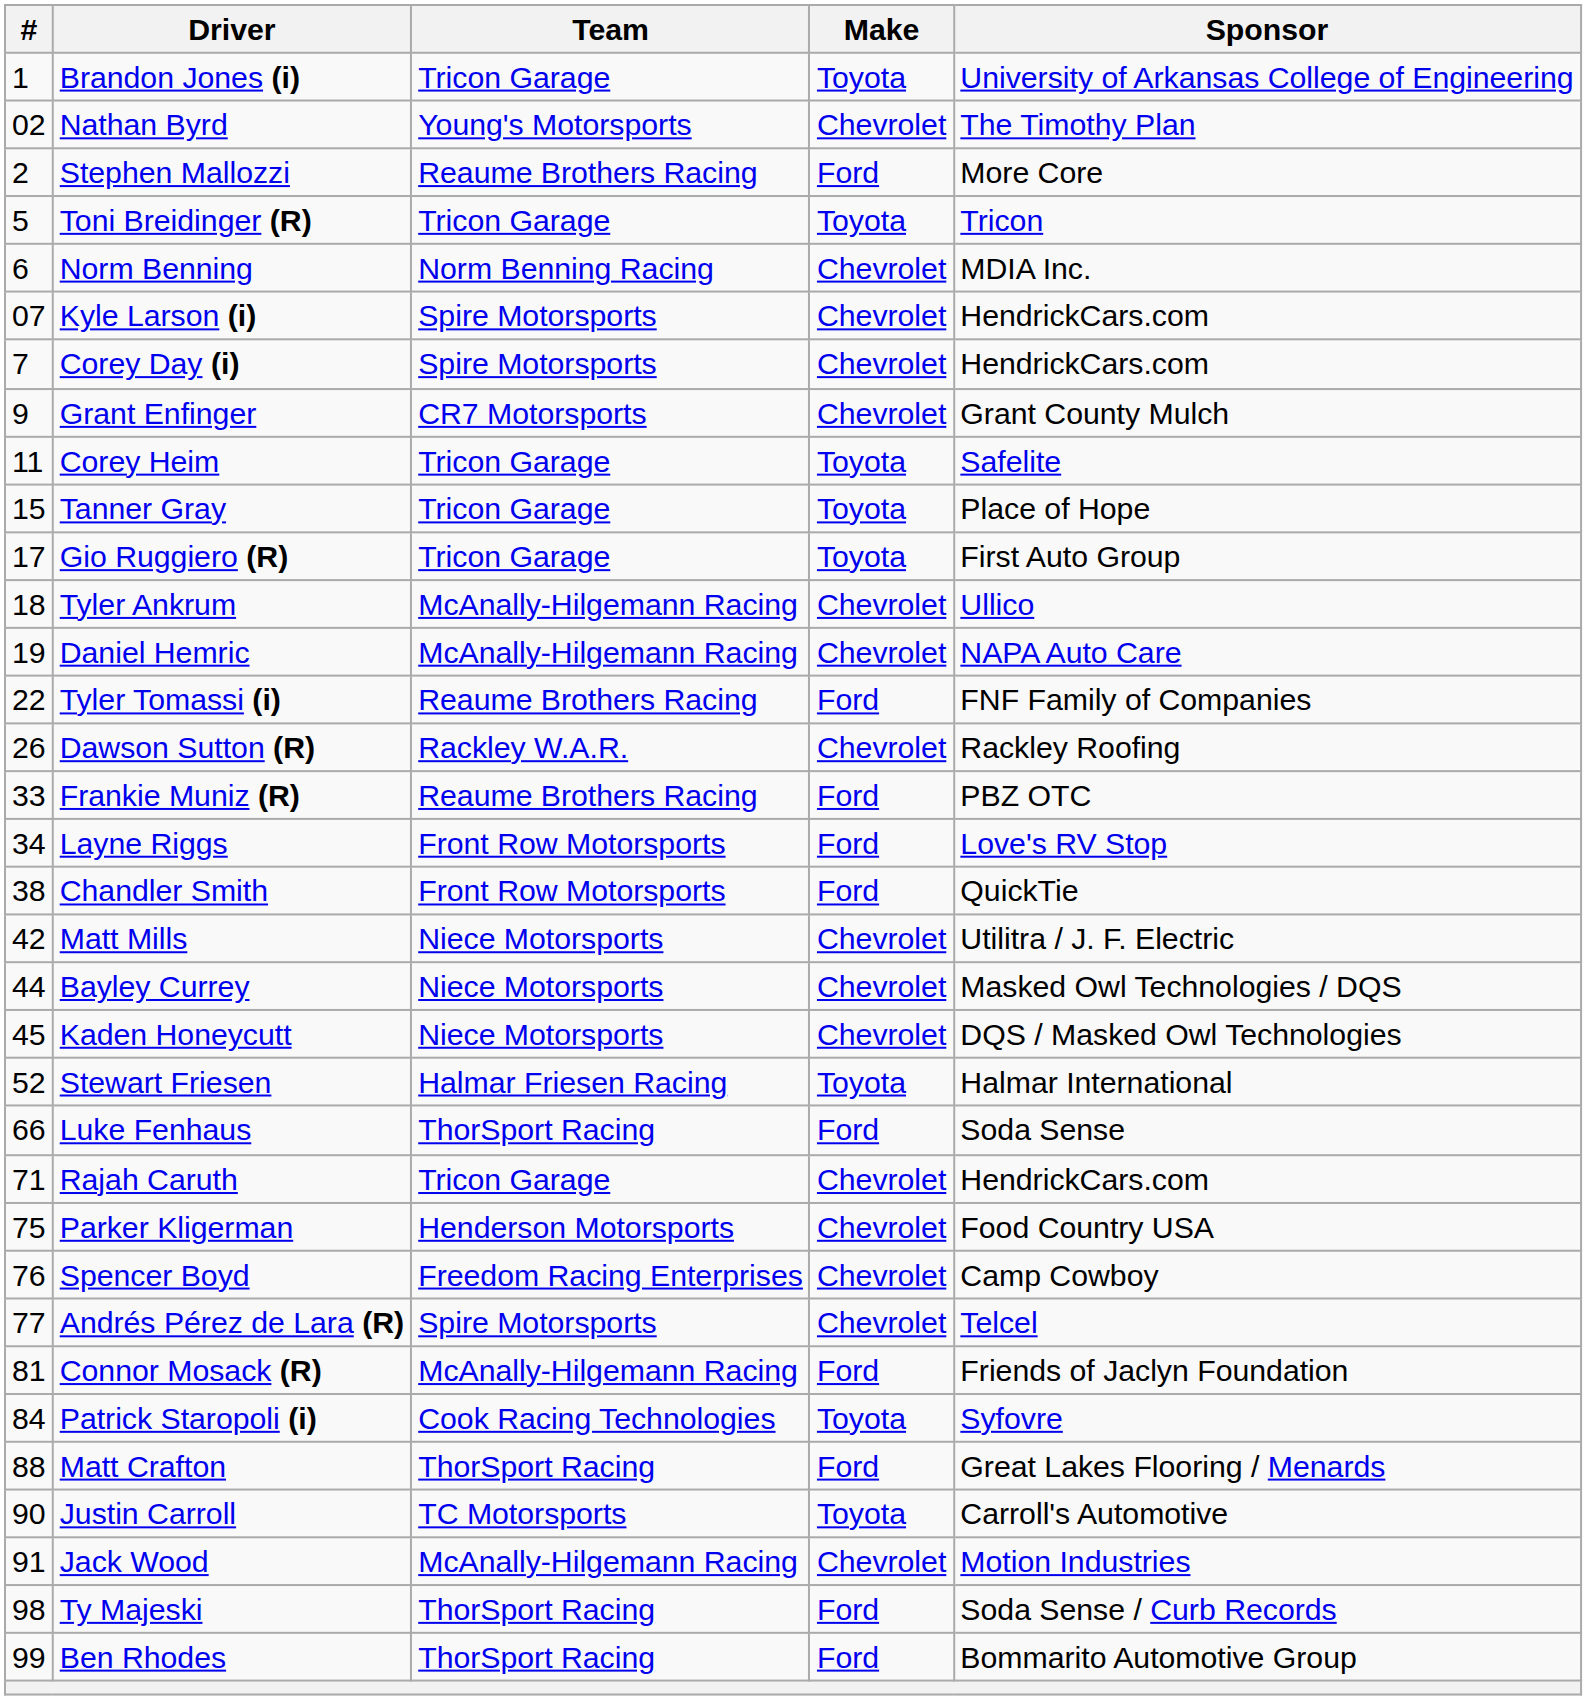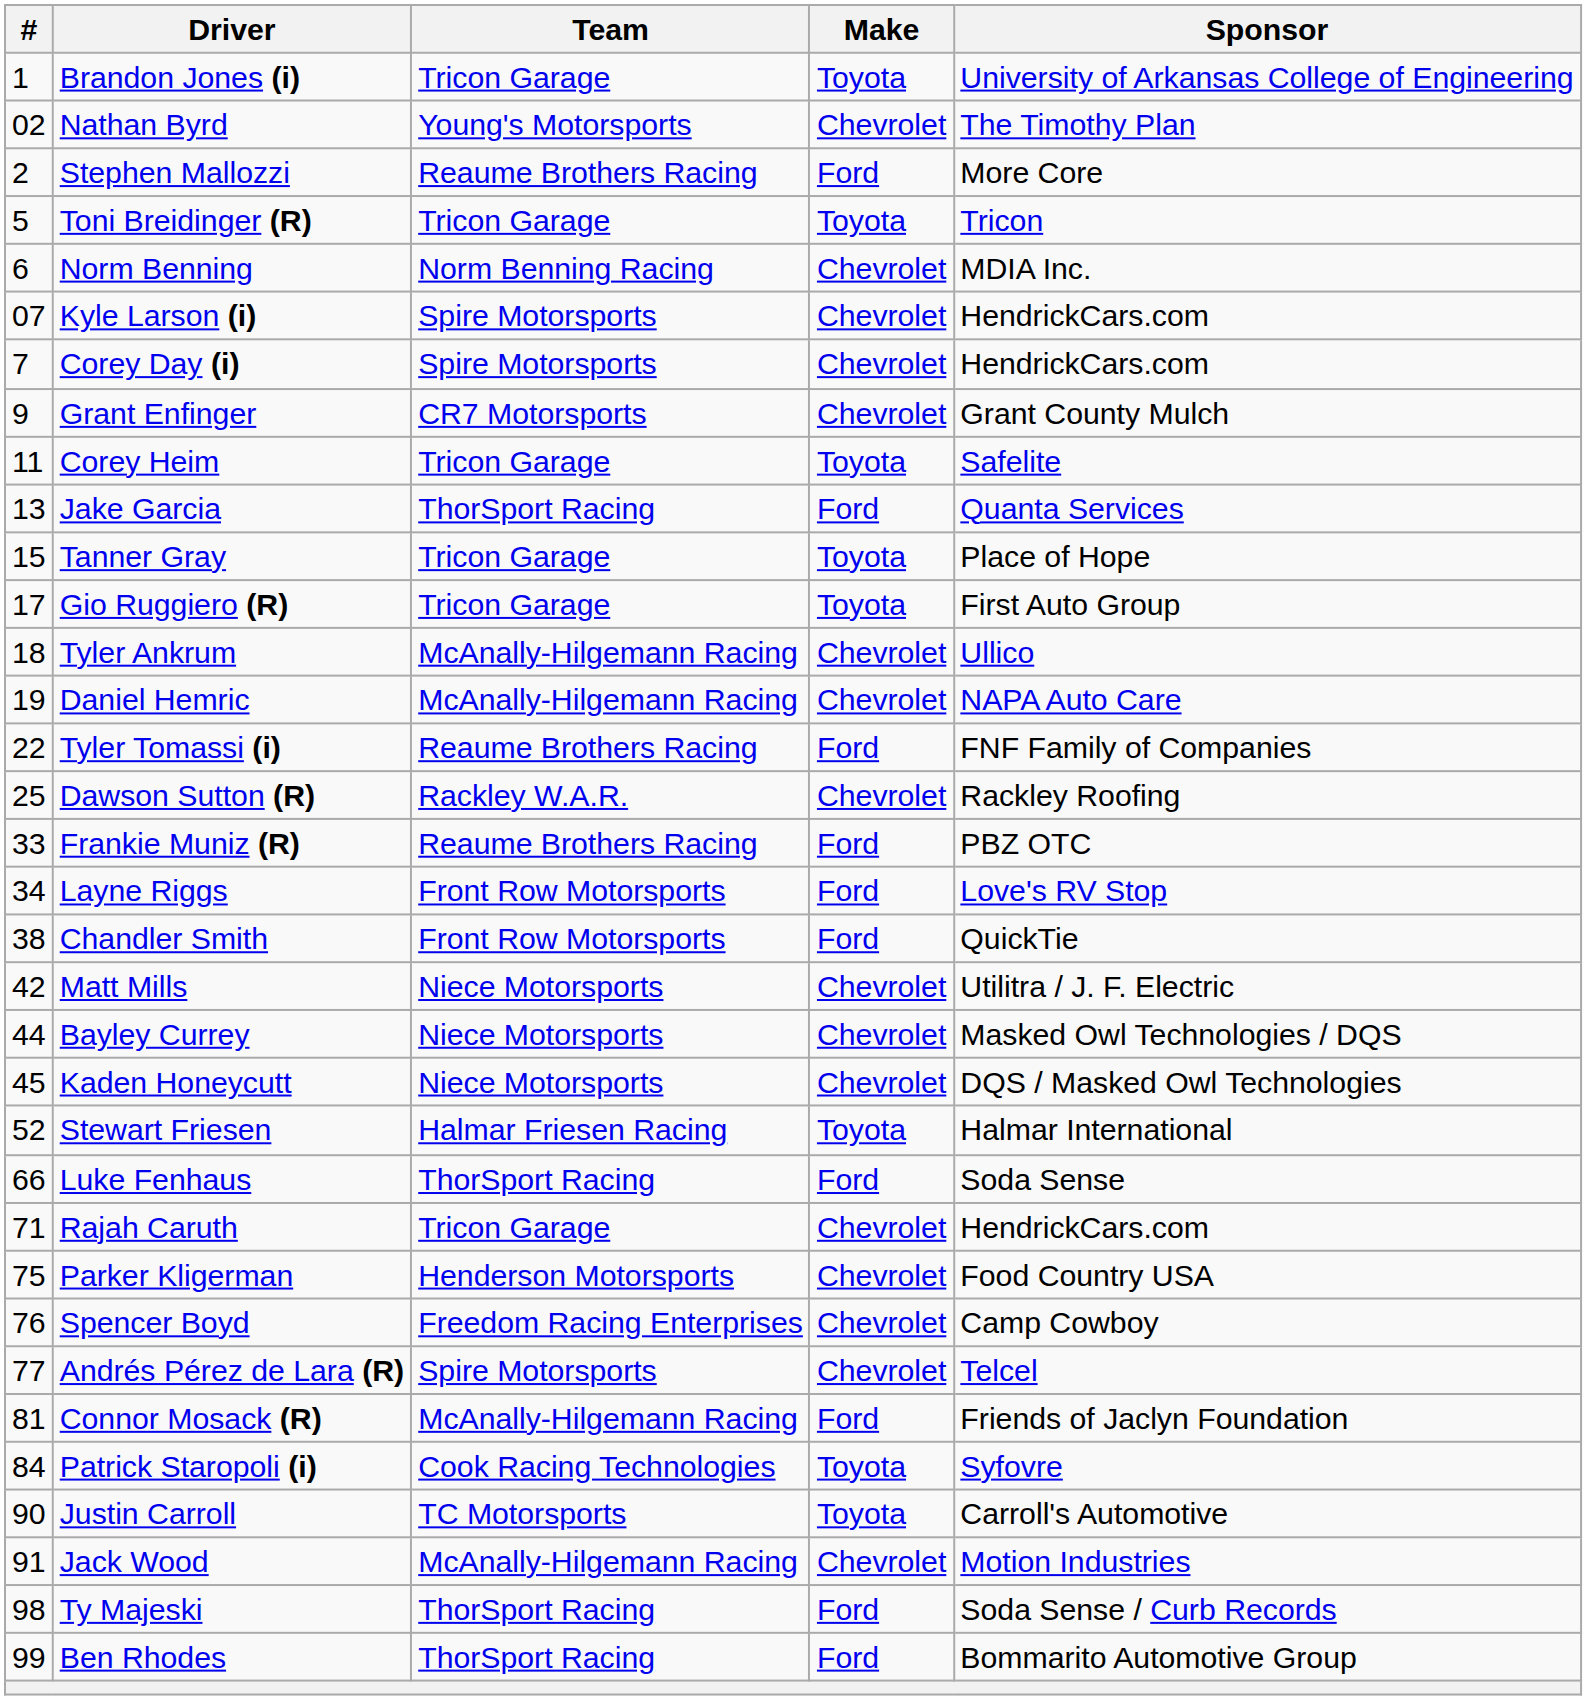 <table class="wikitable" style="font-size: 95%;">
 <tr>
 <th>#</th>
 <th>Driver</th>
 <th>Team</th>
 <th>Make</th>
 <th>Sponsor</th>
 </tr>
 <tr>
 <td>1</td>
 <td><a href='#'>Brandon Jones</a> <strong>(i)</strong></td>
 <td><a href='#'>Tricon Garage</a></td>
 <td><a href='#'>Toyota</a></td>
 <td><a href='#'>University of Arkansas College of Engineering</a></td>
 </tr>
 <tr>
 <td>02</td>
 <td><a href='#'>Nathan Byrd</a></td>
 <td><a href='#'>Young's Motorsports</a></td>
 <td><a href='#'>Chevrolet</a></td>
 <td><a href='#'>The Timothy Plan</a></td>
 </tr>
 <tr>
 <td>2</td>
 <td><a href='#'>Stephen Mallozzi</a></td>
 <td><a href='#'>Reaume Brothers Racing</a></td>
 <td><a href='#'>Ford</a></td>
 <td>More Core</td>
 </tr>
 <tr>
 <td>5</td>
 <td><a href='#'>Toni Breidinger</a> <strong>(R)</strong></td>
 <td><a href='#'>Tricon Garage</a></td>
 <td><a href='#'>Toyota</a></td>
 <td><a href='#'>Tricon</a></td>
 </tr>
 <tr>
 <td>6</td>
 <td><a href='#'>Norm Benning</a></td>
 <td><a href='#'>Norm Benning Racing</a></td>
 <td><a href='#'>Chevrolet</a></td>
 <td>MDIA Inc.</td>
 </tr>
 <tr>
 <td>07</td>
 <td><a href='#'>Kyle Larson</a> <strong>(i)</strong></td>
 <td><a href='#'>Spire Motorsports</a></td>
 <td><a href='#'>Chevrolet</a></td>
 <td>HendrickCars.com</td>
 </tr>
 <tr>
 <td>7</td>
 <td><a href='#'>Corey Day</a> <strong>(i)</strong></td>
 <td><a href='#'>Spire Motorsports</a></td>
 <td><a href='#'>Chevrolet</a></td>
 <td>HendrickCars.com</td>
 </tr>
 <tr>
 <td>9</td>
 <td><a href='#'>Grant Enfinger</a></td>
 <td><a href='#'>CR7 Motorsports</a></td>
 <td><a href='#'>Chevrolet</a></td>
 <td>Grant County Mulch</td>
 </tr>
 <tr>
 <td>11</td>
 <td><a href='#'>Corey Heim</a></td>
 <td><a href='#'>Tricon Garage</a></td>
 <td><a href='#'>Toyota</a></td>
 <td><a href='#'>Safelite</a></td>
 </tr>
 <tr>
+<td>13</td>
+<td><a href='#'>Jake Garcia</a></td>
+<td><a href='#'>ThorSport Racing</a></td>
+<td><a href='#'>Ford</a></td>
+<td><a href='#'>Quanta Services</a></td>
+</tr>
+<tr>
 <td>15</td>
 <td><a href='#'>Tanner Gray</a></td>
 <td><a href='#'>Tricon Garage</a></td>
 <td><a href='#'>Toyota</a></td>
 <td>Place of Hope</td>
 </tr>
 <tr>
 <td>17</td>
 <td><a href='#'>Gio Ruggiero</a> <strong>(R)</strong></td>
 <td><a href='#'>Tricon Garage</a></td>
 <td><a href='#'>Toyota</a></td>
 <td>First Auto Group</td>
 </tr>
 <tr>
 <td>18</td>
 <td><a href='#'>Tyler Ankrum</a></td>
 <td><a href='#'>McAnally-Hilgemann Racing</a></td>
 <td><a href='#'>Chevrolet</a></td>
 <td><a href='#'>Ullico</a></td>
 </tr>
 <tr>
 <td>19</td>
 <td><a href='#'>Daniel Hemric</a></td>
 <td><a href='#'>McAnally-Hilgemann Racing</a></td>
 <td><a href='#'>Chevrolet</a></td>
 <td><a href='#'>NAPA Auto Care</a></td>
 </tr>
 <tr>
 <td>22</td>
 <td><a href='#'>Tyler Tomassi</a> <strong>(i)</strong></td>
 <td><a href='#'>Reaume Brothers Racing</a></td>
 <td><a href='#'>Ford</a></td>
 <td>FNF Family of Companies</td>
 </tr>
 <tr>
-<td>26</td>
+<td>25</td>
 <td><a href='#'>Dawson Sutton</a> <strong>(R)</strong></td>
 <td><a href='#'>Rackley W.A.R.</a></td>
 <td><a href='#'>Chevrolet</a></td>
 <td>Rackley Roofing</td>
 </tr>
 <tr>
 <td>33</td>
 <td><a href='#'>Frankie Muniz</a> <strong>(R)</strong></td>
 <td><a href='#'>Reaume Brothers Racing</a></td>
 <td><a href='#'>Ford</a></td>
 <td>PBZ OTC</td>
 </tr>
 <tr>
 <td>34</td>
 <td><a href='#'>Layne Riggs</a></td>
 <td><a href='#'>Front Row Motorsports</a></td>
 <td><a href='#'>Ford</a></td>
 <td><a href='#'>Love's RV Stop</a></td>
 </tr>
 <tr>
 <td>38</td>
 <td><a href='#'>Chandler Smith</a></td>
 <td><a href='#'>Front Row Motorsports</a></td>
 <td><a href='#'>Ford</a></td>
 <td>QuickTie</td>
 </tr>
 <tr>
 <td>42</td>
 <td><a href='#'>Matt Mills</a></td>
 <td><a href='#'>Niece Motorsports</a></td>
 <td><a href='#'>Chevrolet</a></td>
 <td>Utilitra / J. F. Electric</td>
 </tr>
 <tr>
 <td>44</td>
 <td><a href='#'>Bayley Currey</a></td>
 <td><a href='#'>Niece Motorsports</a></td>
 <td><a href='#'>Chevrolet</a></td>
 <td>Masked Owl Technologies / DQS</td>
 </tr>
 <tr>
 <td>45</td>
 <td><a href='#'>Kaden Honeycutt</a></td>
 <td><a href='#'>Niece Motorsports</a></td>
 <td><a href='#'>Chevrolet</a></td>
 <td>DQS / Masked Owl Technologies</td>
 </tr>
 <tr>
 <td>52</td>
 <td><a href='#'>Stewart Friesen</a></td>
 <td><a href='#'>Halmar Friesen Racing</a></td>
 <td><a href='#'>Toyota</a></td>
 <td>Halmar International</td>
 </tr>
 <tr>
 <td>66</td>
 <td><a href='#'>Luke Fenhaus</a></td>
 <td><a href='#'>ThorSport Racing</a></td>
 <td><a href='#'>Ford</a></td>
 <td>Soda Sense</td>
 </tr>
 <tr>
 <td>71</td>
 <td><a href='#'>Rajah Caruth</a></td>
 <td><a href='#'>Tricon Garage</a></td>
 <td><a href='#'>Chevrolet</a></td>
 <td>HendrickCars.com</td>
 </tr>
 <tr>
 <td>75</td>
 <td><a href='#'>Parker Kligerman</a></td>
 <td><a href='#'>Henderson Motorsports</a></td>
 <td><a href='#'>Chevrolet</a></td>
 <td>Food Country USA</td>
 </tr>
 <tr>
 <td>76</td>
 <td><a href='#'>Spencer Boyd</a></td>
 <td nowrap=""><a href='#'>Freedom Racing Enterprises</a></td>
 <td><a href='#'>Chevrolet</a></td>
 <td>Camp Cowboy</td>
 </tr>
 <tr>
 <td>77</td>
 <td nowrap=""><a href='#'>Andrés Pérez de Lara</a> <strong>(R)</strong></td>
 <td><a href='#'>Spire Motorsports</a></td>
 <td><a href='#'>Chevrolet</a></td>
 <td><a href='#'>Telcel</a></td>
 </tr>
 <tr>
 <td>81</td>
 <td><a href='#'>Connor Mosack</a> <strong>(R)</strong></td>
 <td><a href='#'>McAnally-Hilgemann Racing</a></td>
 <td><a href='#'>Ford</a></td>
 <td nowrap="">Friends of Jaclyn Foundation</td>
 </tr>
 <tr>
 <td>84</td>
 <td><a href='#'>Patrick Staropoli</a> <strong>(i)</strong></td>
 <td><a href='#'>Cook Racing Technologies</a></td>
 <td><a href='#'>Toyota</a></td>
 <td><a href='#'>Syfovre</a></td>
 </tr>
 <tr>
-<td>88</td>
-<td><a href='#'>Matt Crafton</a></td>
-<td><a href='#'>ThorSport Racing</a></td>
-<td><a href='#'>Ford</a></td>
-<td>Great Lakes Flooring / <a href='#'>Menards</a></td>
-</tr>
-<tr>
 <td>90</td>
 <td><a href='#'>Justin Carroll</a></td>
 <td><a href='#'>TC Motorsports</a></td>
 <td><a href='#'>Toyota</a></td>
 <td>Carroll's Automotive</td>
 </tr>
 <tr>
 <td>91</td>
 <td><a href='#'>Jack Wood</a></td>
 <td><a href='#'>McAnally-Hilgemann Racing</a></td>
 <td><a href='#'>Chevrolet</a></td>
 <td><a href='#'>Motion Industries</a></td>
 </tr>
 <tr>
 <td>98</td>
 <td><a href='#'>Ty Majeski</a></td>
 <td><a href='#'>ThorSport Racing</a></td>
 <td><a href='#'>Ford</a></td>
 <td>Soda Sense / <a href='#'>Curb Records</a></td>
 </tr>
 <tr>
 <td>99</td>
 <td><a href='#'>Ben Rhodes</a></td>
 <td><a href='#'>ThorSport Racing</a></td>
 <td><a href='#'>Ford</a></td>
 <td>Bommarito Automotive Group</td>
 </tr>
 <tr>
 <th colspan="5"></th>
 </tr>
 </table>
